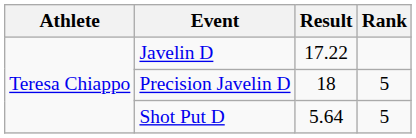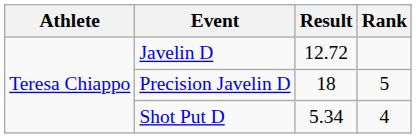 <table class=wikitable style=font-size:90%;text-align:center>
 <tr>
 <th>Athlete</th>
 <th>Event</th>
 <th>Result</th>
 <th>Rank</th>
 </tr>
 <tr>
 <td align=left rowspan=3><a href='#'>Teresa Chiappo</a></td>
 <td align=left><a href='#'>Javelin D</a></td>
-<td>17.22</td>
+<td>12.72</td>
 <td></td>
 </tr>
 <tr>
 <td align=left><a href='#'>Precision Javelin D</a></td>
 <td>18</td>
 <td>5</td>
 </tr>
 <tr>
 <td align=left><a href='#'>Shot Put D</a></td>
-<td>5.64</td>
-<td>5</td>
+<td>5.34</td>
+<td>4</td>
 </tr>
 </table>
